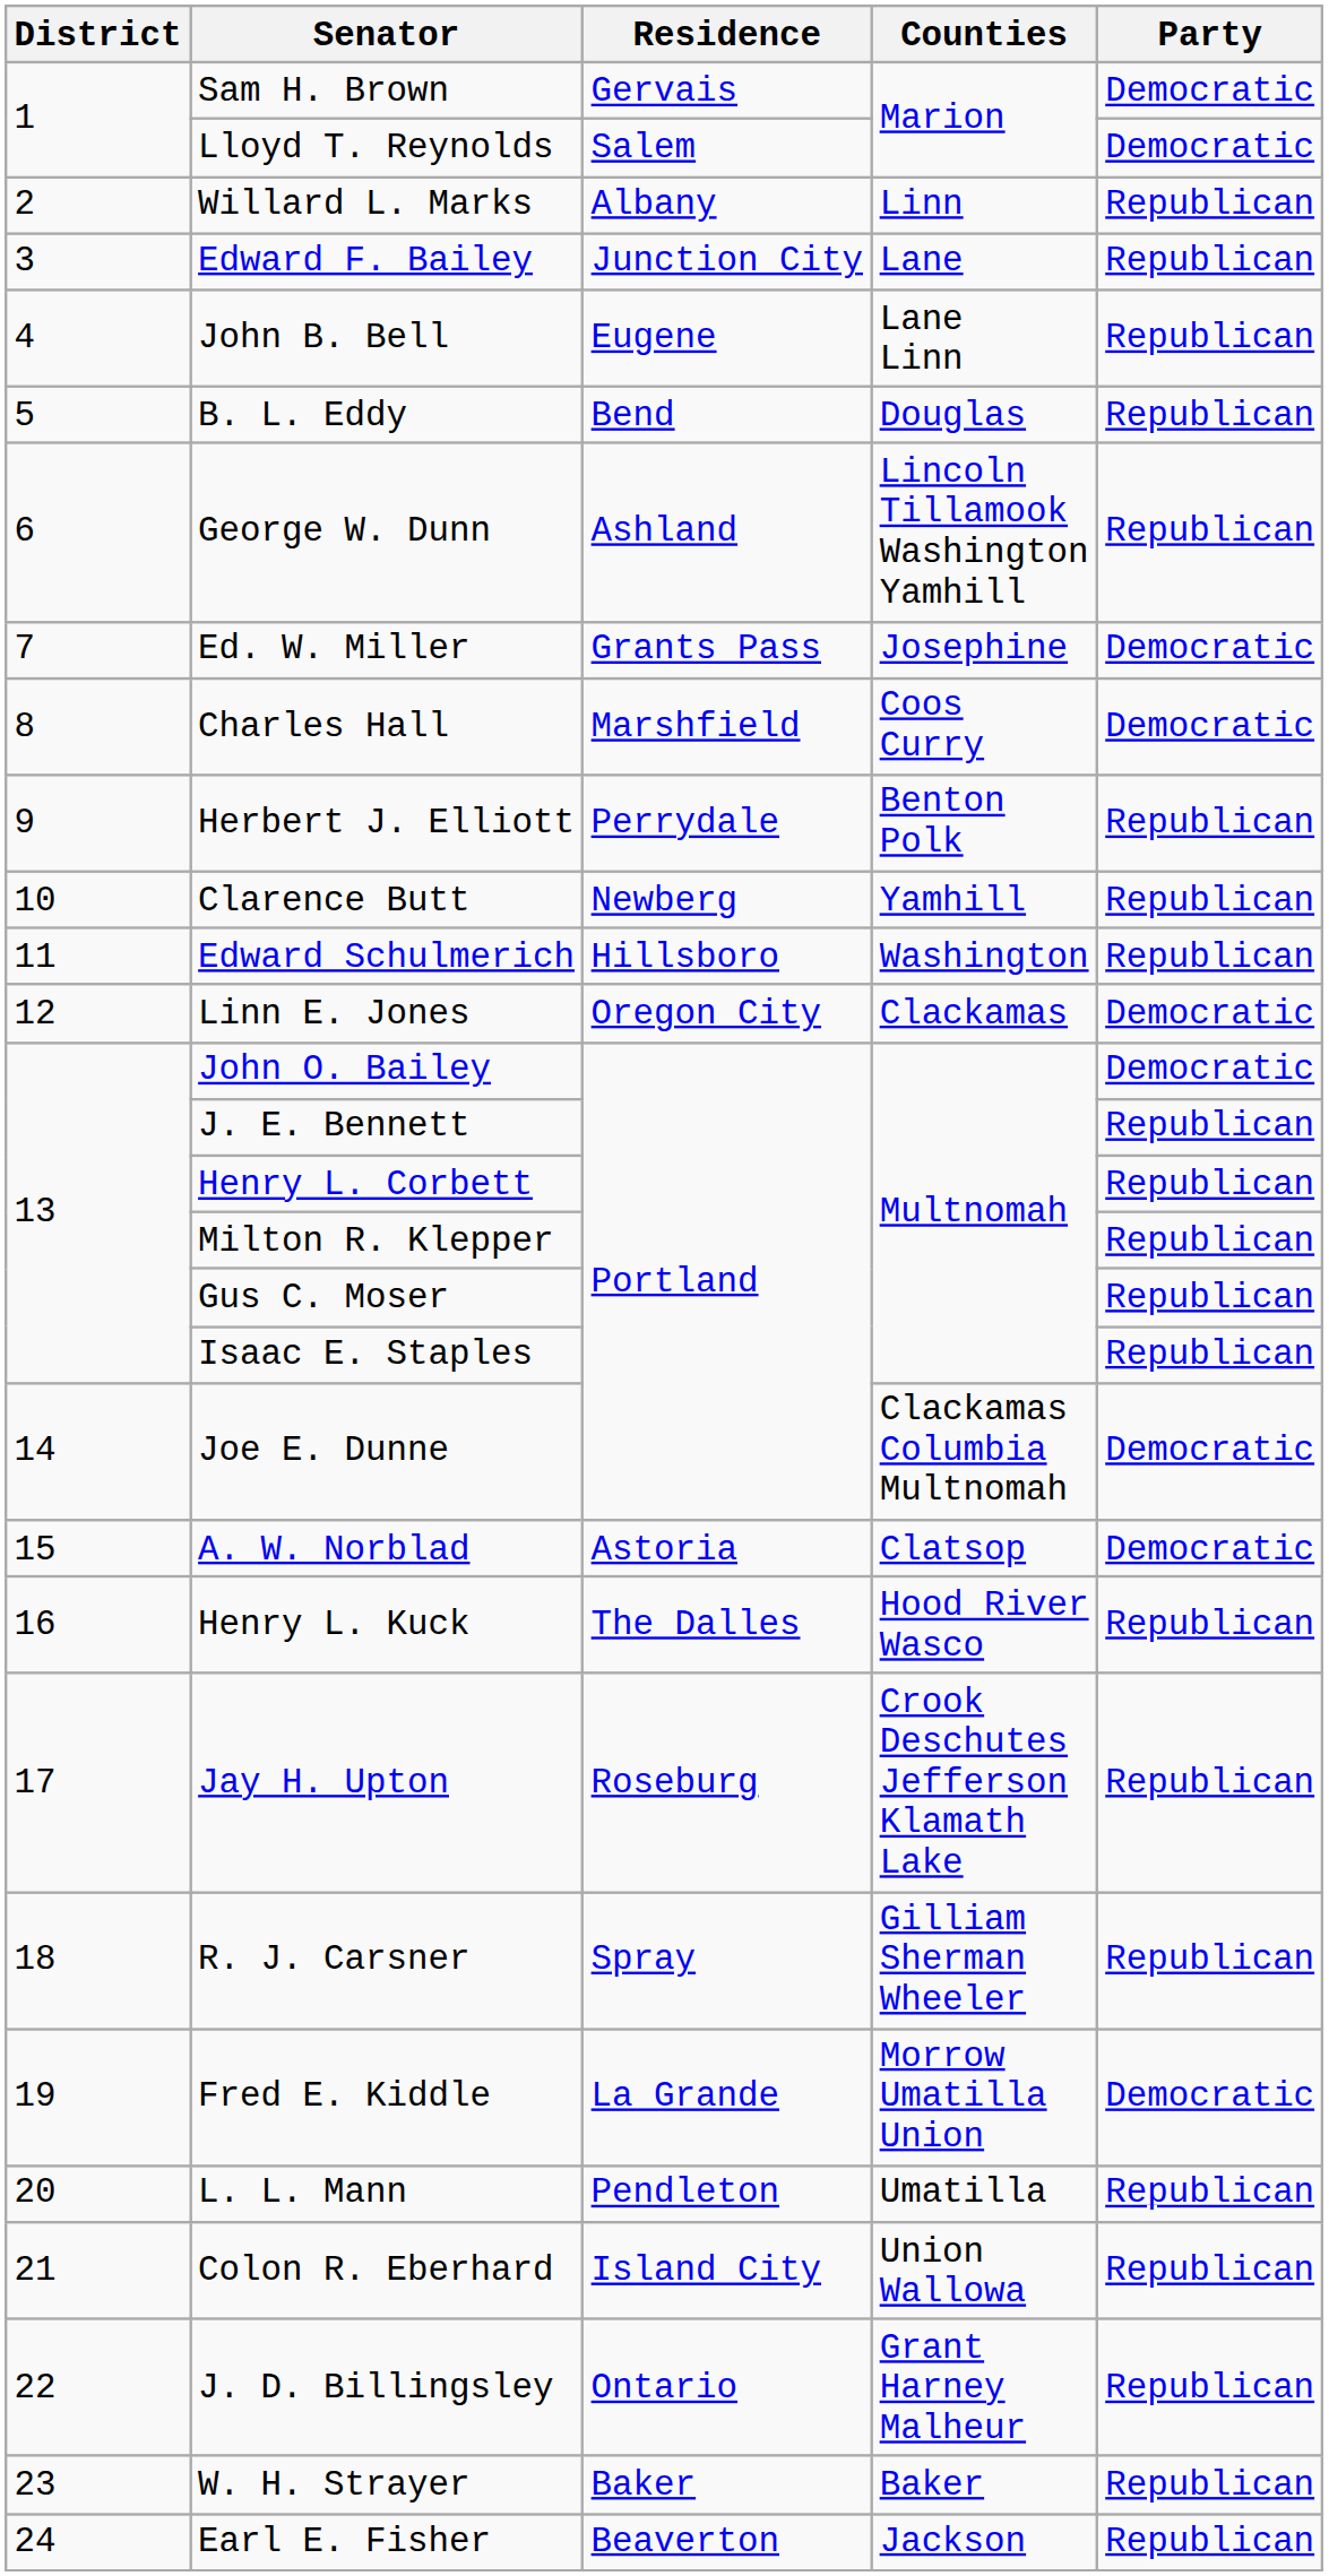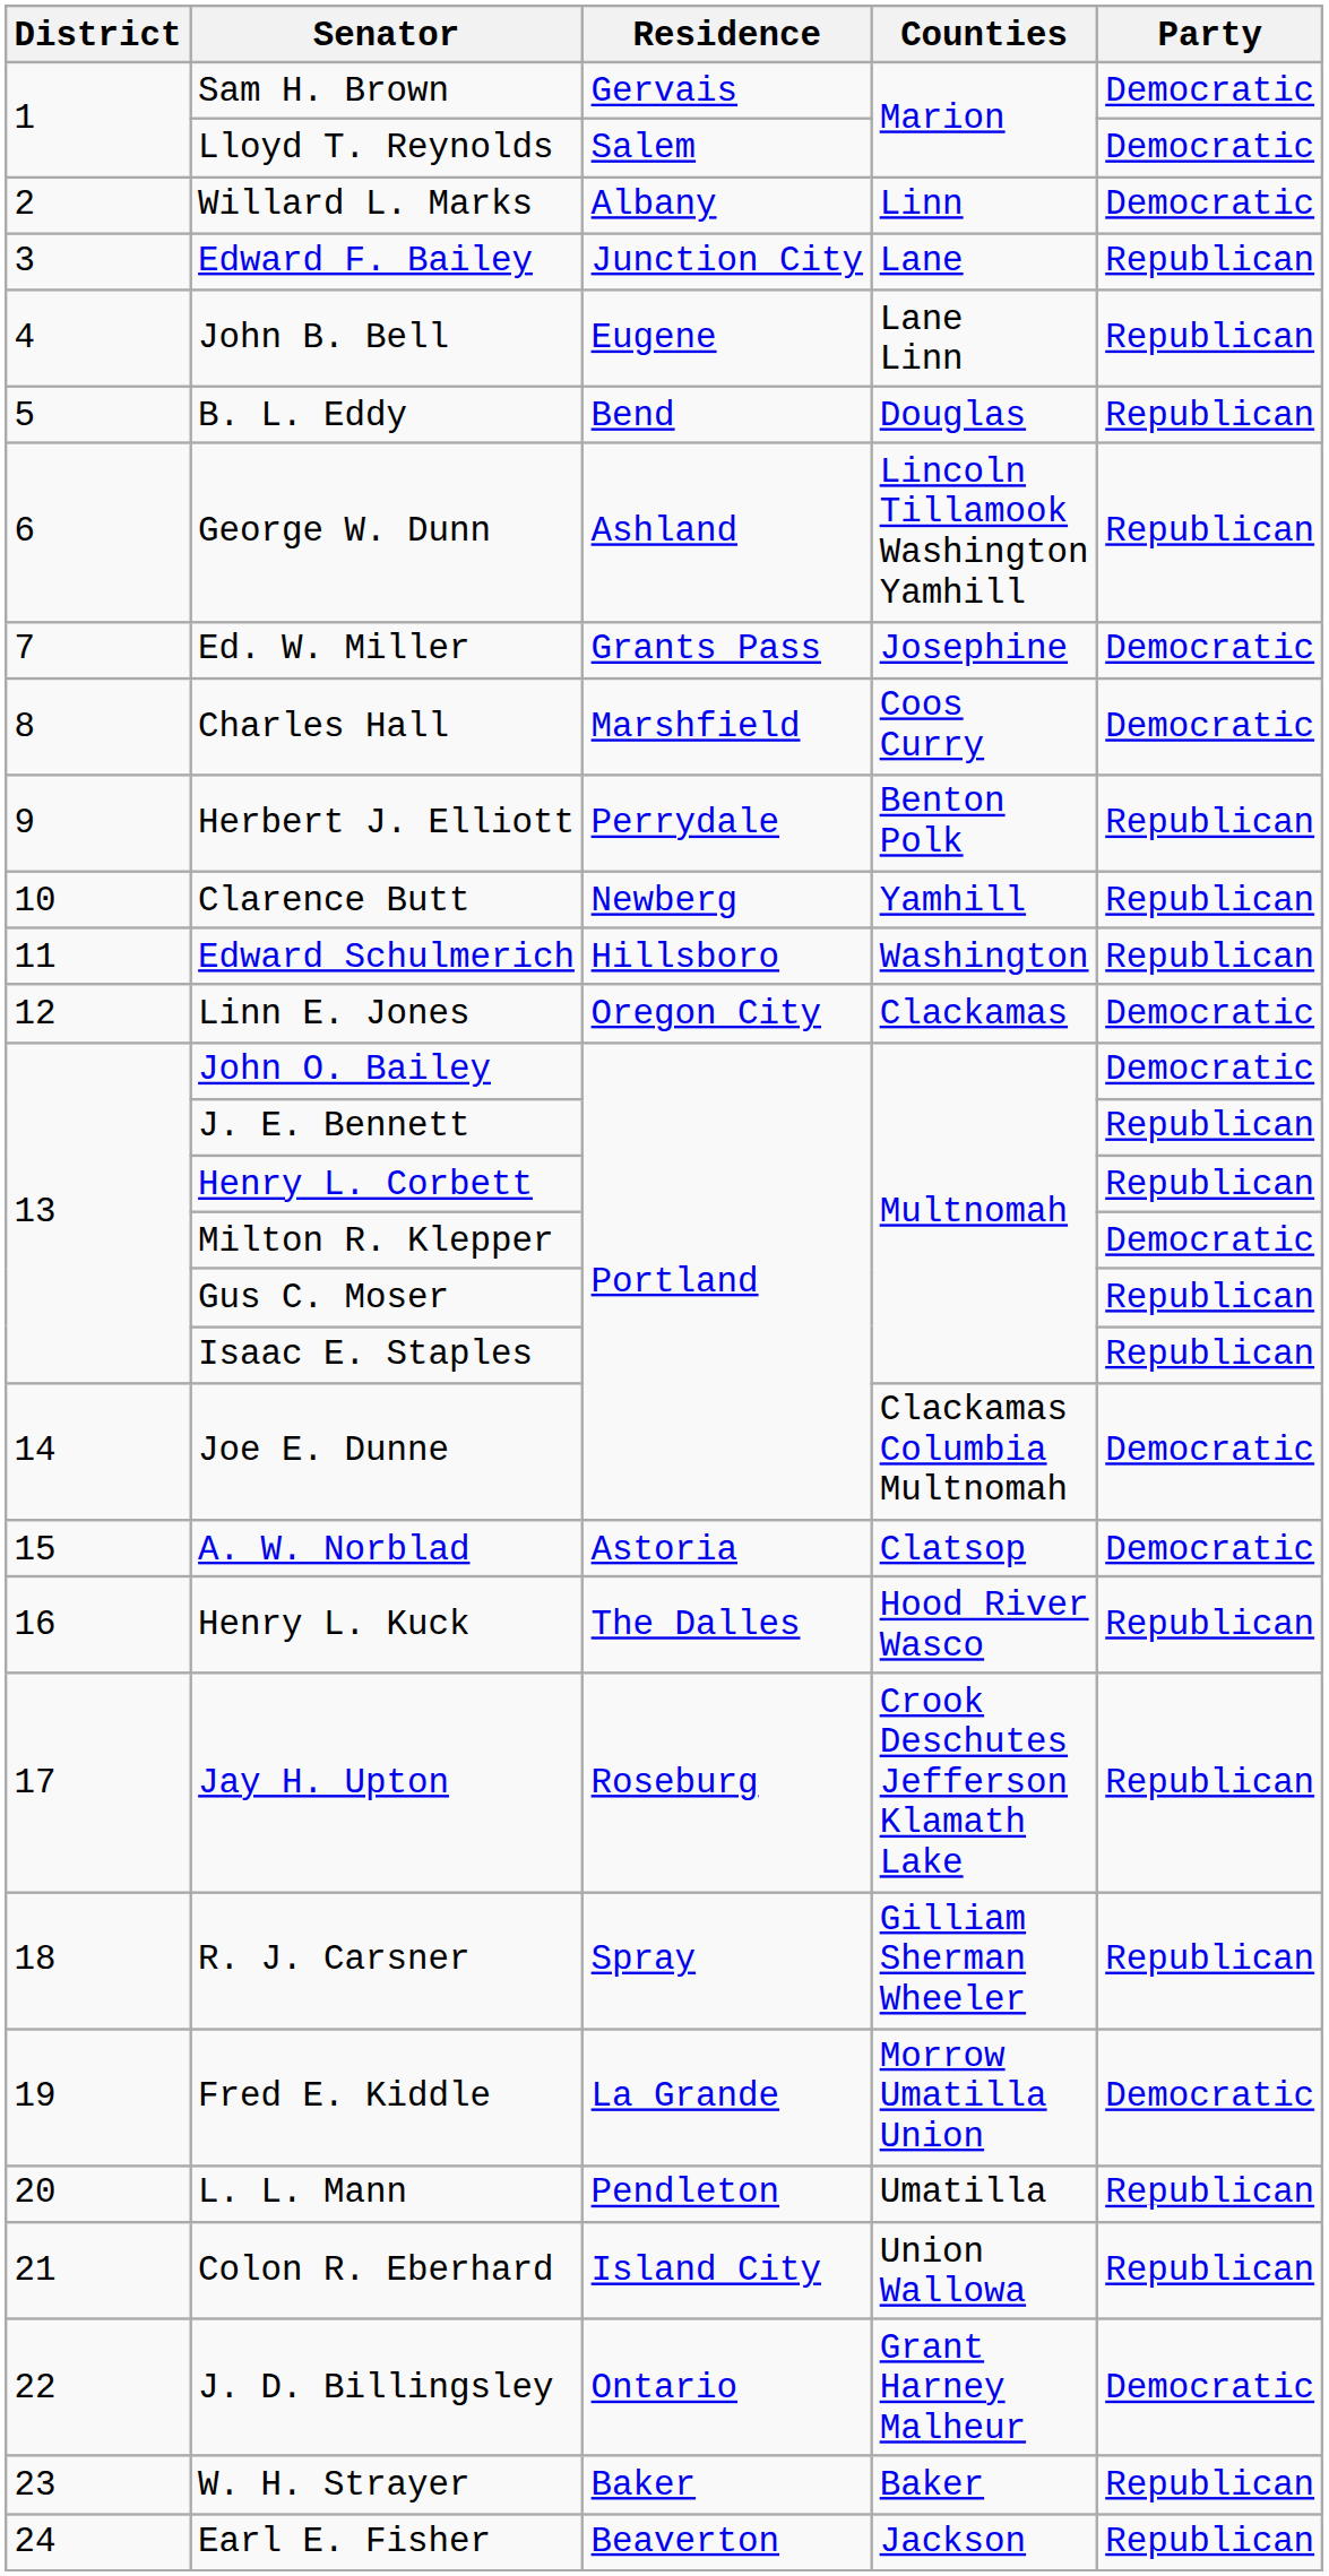 <table class=wikitable>
 <tr>
 <th>District</th>
 <th>Senator</th>
 <th>Residence</th>
 <th>Counties</th>
 <th>Party</th>
 </tr>
 <tr>
 <td rowspan="2">1</td>
 <td>Sam H. Brown</td>
 <td><a href='#'>Gervais</a></td>
 <td rowspan="2"><a href='#'>Marion</a></td>
 <td><a href='#'>Democratic</a></td>
 </tr>
 <tr>
 <td> Lloyd T. Reynolds</td>
 <td><a href='#'>Salem</a></td>
 <td><a href='#'>Democratic</a></td>
 </tr>
 <tr>
 <td>2</td>
 <td>Willard L. Marks</td>
 <td><a href='#'>Albany</a></td>
 <td><a href='#'>Linn</a></td>
-<td><a href='#'>Republican</a></td>
+<td><a href='#'>Democratic</a></td>
 </tr>
 <tr>
 <td>3</td>
 <td><a href='#'>Edward F. Bailey</a></td>
 <td><a href='#'>Junction City</a></td>
 <td><a href='#'>Lane</a></td>
 <td><a href='#'>Republican</a></td>
 </tr>
 <tr>
 <td>4</td>
 <td>John B. Bell</td>
 <td><a href='#'>Eugene</a></td>
 <td>Lane<br>Linn</td>
 <td><a href='#'>Republican</a></td>
 </tr>
 <tr>
 <td>5</td>
 <td>B. L. Eddy</td>
 <td><a href='#'>Bend</a></td>
 <td><a href='#'>Douglas</a></td>
 <td><a href='#'>Republican</a></td>
 </tr>
 <tr>
 <td>6</td>
 <td>George W. Dunn</td>
 <td><a href='#'>Ashland</a></td>
 <td><a href='#'>Lincoln</a><br><a href='#'>Tillamook</a><br>Washington<br>Yamhill</td>
 <td><a href='#'>Republican</a></td>
 </tr>
 <tr>
 <td>7</td>
 <td>Ed. W. Miller</td>
 <td><a href='#'>Grants Pass</a></td>
 <td><a href='#'>Josephine</a></td>
 <td><a href='#'>Democratic</a></td>
 </tr>
 <tr>
 <td>8</td>
 <td>Charles Hall</td>
 <td><a href='#'>Marshfield</a></td>
 <td><a href='#'>Coos</a><br><a href='#'>Curry</a></td>
 <td><a href='#'>Democratic</a></td>
 </tr>
 <tr>
 <td>9</td>
 <td>Herbert J. Elliott</td>
 <td><a href='#'>Perrydale</a></td>
 <td><a href='#'>Benton</a><br><a href='#'>Polk</a></td>
 <td><a href='#'>Republican</a></td>
 </tr>
 <tr>
 <td>10</td>
 <td>Clarence Butt</td>
 <td><a href='#'>Newberg</a></td>
 <td><a href='#'>Yamhill</a></td>
 <td><a href='#'>Republican</a></td>
 </tr>
 <tr>
 <td>11</td>
 <td><a href='#'>Edward Schulmerich</a></td>
 <td><a href='#'>Hillsboro</a></td>
 <td><a href='#'>Washington</a></td>
 <td><a href='#'>Republican</a></td>
 </tr>
 <tr>
 <td>12</td>
 <td>Linn E. Jones</td>
 <td><a href='#'>Oregon City</a></td>
 <td><a href='#'>Clackamas</a></td>
 <td><a href='#'>Democratic</a></td>
 </tr>
 <tr>
 <td rowspan="6">13</td>
 <td><a href='#'>John O. Bailey</a></td>
 <td rowspan="7"><a href='#'>Portland</a></td>
 <td rowspan="6"><a href='#'>Multnomah</a></td>
 <td><a href='#'>Democratic</a></td>
 </tr>
 <tr>
 <td> J. E. Bennett</td>
 <td><a href='#'>Republican</a></td>
 </tr>
 <tr>
 <td> <a href='#'>Henry L. Corbett</a></td>
 <td><a href='#'>Republican</a></td>
 </tr>
 <tr>
 <td> Milton R. Klepper</td>
-<td><a href='#'>Republican</a></td>
+<td><a href='#'>Democratic</a></td>
 </tr>
 <tr>
 <td> Gus C. Moser</td>
 <td><a href='#'>Republican</a></td>
 </tr>
 <tr>
 <td> Isaac E. Staples</td>
 <td><a href='#'>Republican</a></td>
 </tr>
 <tr>
 <td>14</td>
 <td>Joe E. Dunne</td>
 <td> Clackamas<br><a href='#'>Columbia</a><br>Multnomah</td>
 <td><a href='#'>Democratic</a></td>
 </tr>
 <tr>
 <td>15</td>
 <td><a href='#'>A. W. Norblad</a></td>
 <td><a href='#'>Astoria</a></td>
 <td><a href='#'>Clatsop</a></td>
 <td><a href='#'>Democratic</a></td>
 </tr>
 <tr>
 <td>16</td>
 <td>Henry L. Kuck</td>
 <td><a href='#'>The Dalles</a></td>
 <td><a href='#'>Hood River</a><br><a href='#'>Wasco</a></td>
 <td><a href='#'>Republican</a></td>
 </tr>
 <tr>
 <td>17</td>
 <td><a href='#'>Jay H. Upton</a></td>
 <td><a href='#'>Roseburg</a></td>
 <td><a href='#'>Crook</a><br><a href='#'>Deschutes</a><br><a href='#'>Jefferson</a><br><a href='#'>Klamath</a><br><a href='#'>Lake</a></td>
 <td><a href='#'>Republican</a></td>
 </tr>
 <tr>
 <td>18</td>
 <td>R. J. Carsner</td>
 <td><a href='#'>Spray</a></td>
 <td><a href='#'>Gilliam</a><br><a href='#'>Sherman</a><br><a href='#'>Wheeler</a></td>
 <td><a href='#'>Republican</a></td>
 </tr>
 <tr>
 <td>19</td>
 <td>Fred E. Kiddle</td>
 <td><a href='#'>La Grande</a></td>
 <td><a href='#'>Morrow</a><br><a href='#'>Umatilla</a><br><a href='#'>Union</a></td>
 <td><a href='#'>Democratic</a></td>
 </tr>
 <tr>
 <td>20</td>
 <td>L. L. Mann</td>
 <td><a href='#'>Pendleton</a></td>
 <td>Umatilla</td>
 <td><a href='#'>Republican</a></td>
 </tr>
 <tr>
 <td>21</td>
 <td>Colon R. Eberhard</td>
 <td><a href='#'>Island City</a></td>
 <td>Union<br><a href='#'>Wallowa</a></td>
 <td><a href='#'>Republican</a></td>
 </tr>
 <tr>
 <td>22</td>
 <td>J. D. Billingsley</td>
 <td><a href='#'>Ontario</a></td>
 <td><a href='#'>Grant</a><br><a href='#'>Harney</a><br><a href='#'>Malheur</a></td>
-<td><a href='#'>Republican</a></td>
+<td><a href='#'>Democratic</a></td>
 </tr>
 <tr>
 <td>23</td>
 <td>W. H. Strayer</td>
 <td><a href='#'>Baker</a></td>
 <td><a href='#'>Baker</a></td>
 <td><a href='#'>Republican</a></td>
 </tr>
 <tr>
 <td>24</td>
 <td>Earl E. Fisher</td>
 <td><a href='#'>Beaverton</a></td>
 <td><a href='#'>Jackson</a></td>
 <td><a href='#'>Republican</a></td>
 </tr>
 <tr>
 </tr>
 </table>
